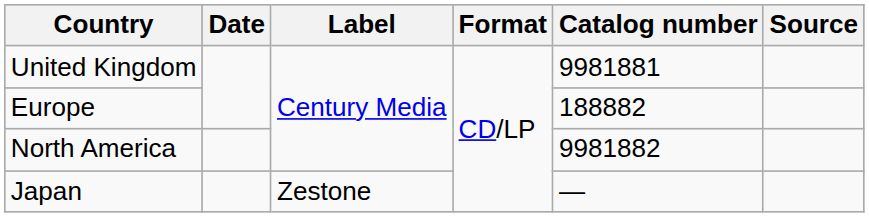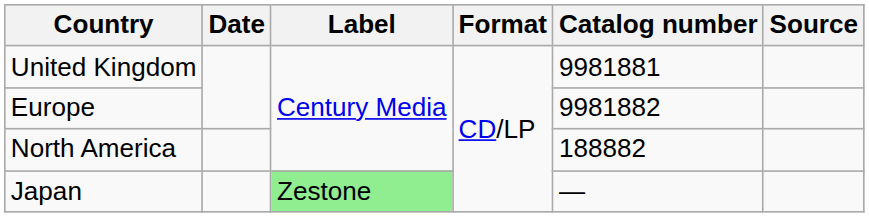 <table class="wikitable">
 <tr>
 <th>Country</th>
 <th>Date</th>
 <th>Label</th>
 <th>Format</th>
 <th>Catalog number</th>
 <th>Source</th>
 </tr>
 <tr>
 <td>United Kingdom<br></td>
 <td rowspan="2"></td>
 <td rowspan="3"><a href='#'>Century Media</a></td>
 <td rowspan="4"><a href='#'>CD</a>/LP</td>
 <td>9981881</td>
 <td></td>
 </tr>
 <tr>
 <td>Europe<br></td>
-<td>188882</td>
+<td>9981882</td>
 <td></td>
 </tr>
 <tr>
 <td>North America</td>
 <td></td>
-<td>9981882</td>
+<td>188882</td>
 <td></td>
 </tr>
 <tr>
 <td>Japan</td>
 <td></td>
-<td>Zestone</td>
+<td style="background: lightgreen;">Zestone</td>
 <td>—</td>
 <td></td>
 </tr>
 </table>
